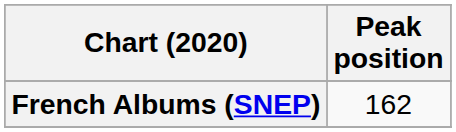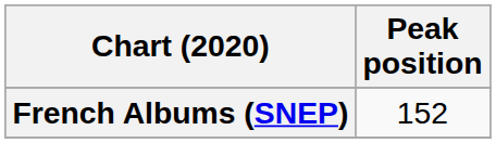 <table class="wikitable sortable plainrowheaders" style="text-align:center">
 <tr>
 <th scope="col">Chart (2020)</th>
 <th scope="col">Peak<br>position</th>
 </tr>
 <tr>
 </tr>
 <tr>
 </tr>
 <tr>
 </tr>
 <tr>
 <th scope="row">French Albums (<a href='#'>SNEP</a>)</th>
-<td>162</td>
+<td>152</td>
 </tr>
 <tr>
 </tr>
 <tr>
 </tr>
 <tr>
 </tr>
 <tr>
 </tr>
 </table>
